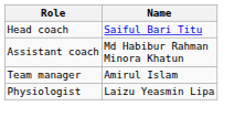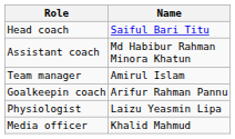 <table class="wikitable">
 <tr>
 <th>Role</th>
 <th>Name</th>
 </tr>
 <tr>
 <td>Head coach</td>
 <td> <a href='#'>Saiful Bari Titu</a></td>
 </tr>
 <tr>
 <td>Assistant coach</td>
 <td> Md Habibur Rahman<br> Minora Khatun</td>
 </tr>
 <tr>
 <td>Team manager</td>
 <td> Amirul Islam</td>
 </tr>
 <tr>
+<td>Goalkeepin coach</td>
+<td> Arifur Rahman Pannu</td>
+</tr>
+<tr>
 <td>Physiologist</td>
 <td> Laizu Yeasmin Lipa</td>
 </tr>
+<tr>
+<td>Media officer</td>
+<td> Khalid Mahmud</td>
+</tr>
 </table>
